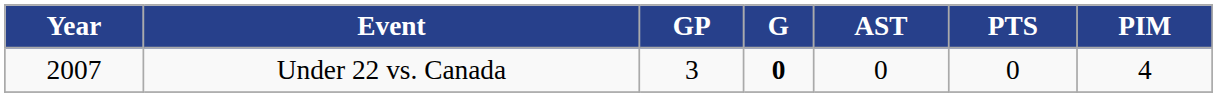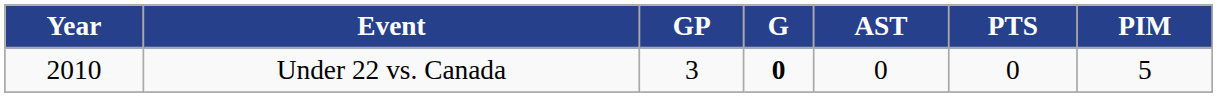 <table class="wikitable" style="width:80%;">
 <tr style="text-align:center; background:#27408b; color:#fff;">
 <td><strong>Year</strong></td>
 <td><strong>Event</strong></td>
 <td><strong>GP</strong></td>
 <td><strong>G</strong></td>
 <td><strong>AST</strong></td>
 <td><strong>PTS</strong></td>
 <td><strong>PIM</strong></td>
 </tr>
 <tr style="text-align:center;" bgcolor="">
-<td>2007</td>
+<td>2010</td>
 <td>Under 22 vs. Canada</td>
 <td>3</td>
 <td><strong>0</strong></td>
 <td>0</td>
 <td>0</td>
-<td>4</td>
+<td>5</td>
 </tr>
 </table>
